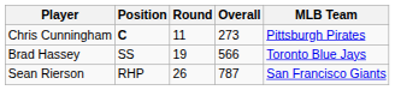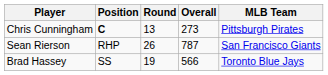 <table class="wikitable">
 <tr>
 <th>Player</th>
 <th>Position</th>
 <th>Round</th>
 <th>Overall</th>
 <th>MLB Team</th>
 </tr>
 <tr>
 <td>Chris Cunningham</td>
 <td><strong>C</strong></td>
-<td>11</td>
+<td>13</td>
 <td>273</td>
 <td><a href='#'>Pittsburgh Pirates</a></td>
+</tr>
+<tr>
+<td>Sean Rierson</td>
+<td>RHP</td>
+<td>26</td>
+<td>787</td>
+<td><a href='#'>San Francisco Giants</a></td>
 </tr>
 <tr>
 <td>Brad Hassey</td>
 <td>SS</td>
 <td>19</td>
 <td>566</td>
 <td><a href='#'>Toronto Blue Jays</a></td>
 </tr>
-<tr>
-<td>Sean Rierson</td>
-<td>RHP</td>
-<td>26</td>
-<td>787</td>
-<td><a href='#'>San Francisco Giants</a></td>
-</tr>
 </table>
